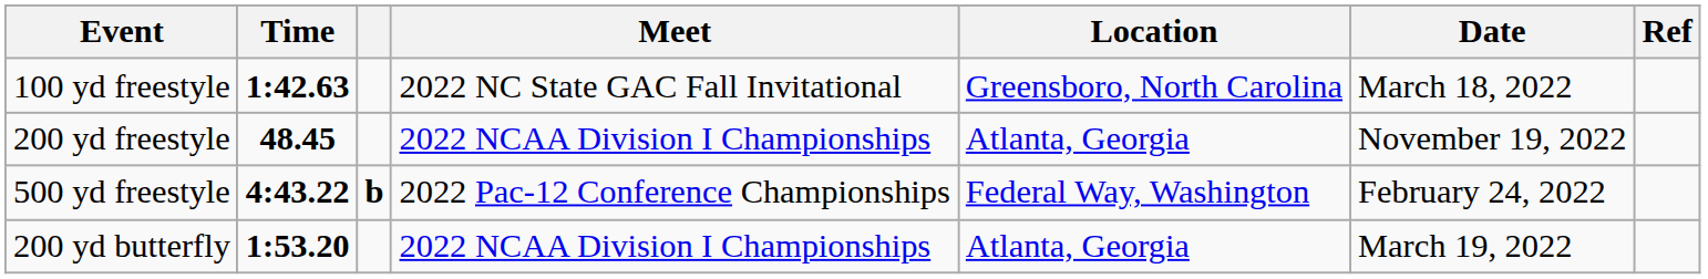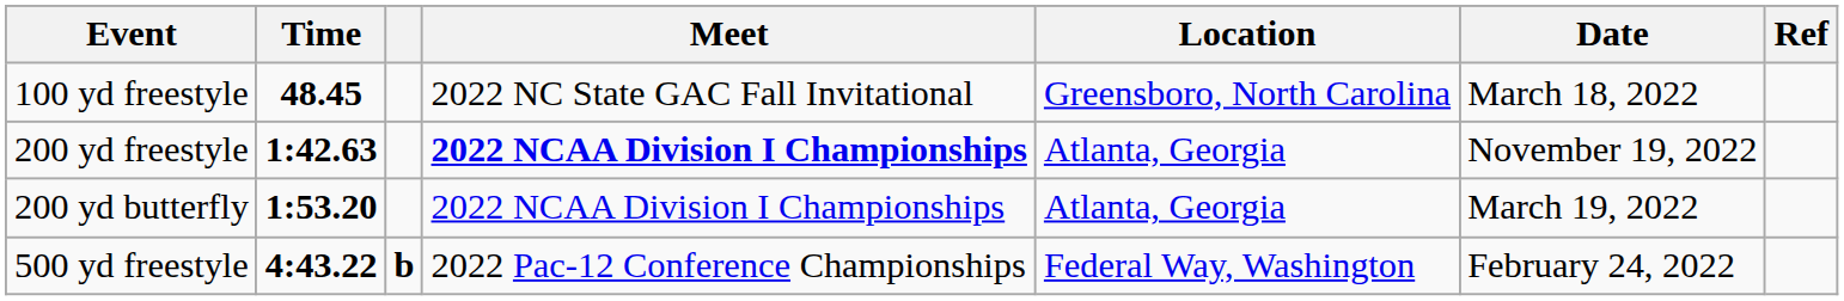 <table class="wikitable">
 <tr>
 <th>Event</th>
 <th>Time</th>
 <th></th>
 <th>Meet</th>
 <th>Location</th>
 <th>Date</th>
 <th>Ref</th>
 </tr>
 <tr>
 <td>100 yd freestyle</td>
-<td style="text-align:center;"><strong>1:42.63</strong></td>
+<td style="text-align:center;"><strong>48.45</strong></td>
 <td></td>
 <td>2022 NC State GAC Fall Invitational</td>
 <td><a href='#'>Greensboro, North Carolina</a></td>
 <td>March 18, 2022</td>
 <td style="text-align:center;"></td>
 </tr>
 <tr>
 <td>200 yd freestyle</td>
-<td style="text-align:center;"><strong>48.45</strong></td>
+<td style="text-align:center;"><strong>1:42.63</strong></td>
+<td></td>
+<td><strong><a href='#'>2022 NCAA Division I Championships</a></strong></td>
+<td><a href='#'>Atlanta, Georgia</a></td>
+<td>November 19, 2022</td>
+<td style="text-align:center;"></td>
+</tr>
+<tr>
+<td>200 yd butterfly</td>
+<td style="text-align:center;"><strong>1:53.20</strong></td>
 <td></td>
 <td><a href='#'>2022 NCAA Division I Championships</a></td>
 <td><a href='#'>Atlanta, Georgia</a></td>
-<td>November 19, 2022</td>
+<td>March 19, 2022</td>
 <td style="text-align:center;"></td>
 </tr>
 <tr>
 <td>500 yd freestyle</td>
 <td style="text-align:center;"><strong>4:43.22</strong></td>
 <td><strong>b</strong></td>
 <td>2022 <a href='#'>Pac-12 Conference</a> Championships</td>
 <td><a href='#'>Federal Way, Washington</a></td>
 <td>February 24, 2022</td>
 <td style="text-align:center;"></td>
 </tr>
-<tr>
-<td>200 yd butterfly</td>
-<td style="text-align:center;"><strong>1:53.20</strong></td>
-<td></td>
-<td><a href='#'>2022 NCAA Division I Championships</a></td>
-<td><a href='#'>Atlanta, Georgia</a></td>
-<td>March 19, 2022</td>
-<td style="text-align:center;"></td>
-</tr>
 </table>
